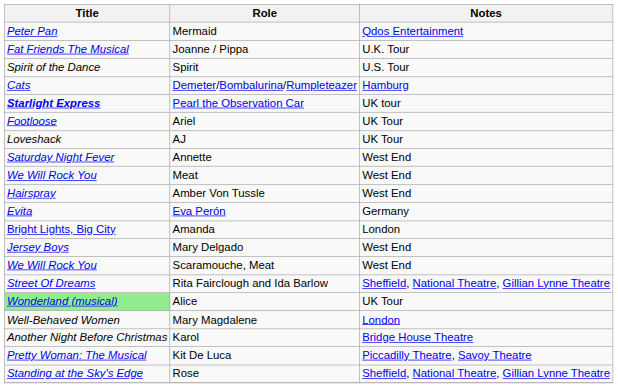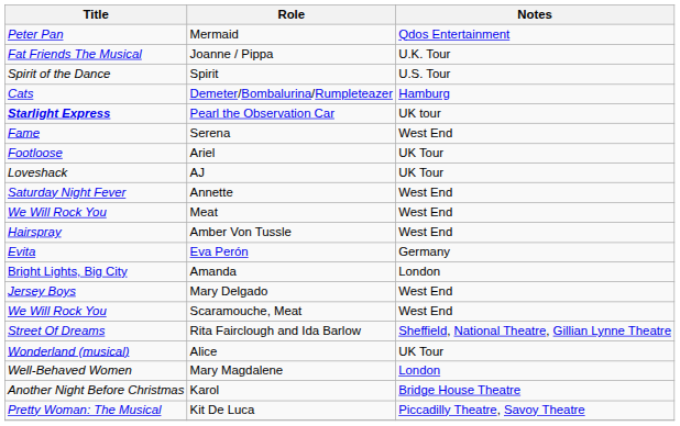 <table class="wikitable sortable">
 <tr>
 <th>Title</th>
 <th>Role</th>
 <th class="unsortable">Notes</th>
 </tr>
 <tr>
 <td><em><a href='#'>Peter Pan</a></em></td>
 <td>Mermaid</td>
 <td><a href='#'>Qdos Entertainment</a></td>
 </tr>
 <tr>
 <td><em><a href='#'>Fat Friends The Musical</a></em></td>
 <td>Joanne / Pippa</td>
 <td>U.K. Tour</td>
 </tr>
 <tr>
 <td><em>Spirit of the Dance</em></td>
 <td>Spirit</td>
 <td>U.S. Tour</td>
 </tr>
 <tr>
 <td><em><a href='#'>Cats</a></em></td>
 <td><a href='#'>Demeter</a>/<a href='#'>Bombalurina</a>/<a href='#'>Rumpleteazer</a></td>
 <td><a href='#'>Hamburg</a></td>
 </tr>
 <tr>
 <td><strong><em><a href='#'>Starlight Express</a></em></strong></td>
 <td><a href='#'>Pearl the Observation Car</a></td>
 <td>UK tour</td>
+</tr>
+<tr>
+<td><em><a href='#'>Fame</a></em></td>
+<td>Serena</td>
+<td>West End</td>
 </tr>
 <tr>
 <td><em><a href='#'>Footloose</a></em></td>
 <td>Ariel</td>
 <td>UK Tour</td>
 </tr>
 <tr>
 <td><em>Loveshack</em></td>
 <td>AJ</td>
 <td>UK Tour</td>
 </tr>
 <tr>
 <td><em><a href='#'>Saturday Night Fever</a></em></td>
 <td>Annette</td>
 <td>West End</td>
 </tr>
 <tr>
 <td><em><a href='#'>We Will Rock You</a></em></td>
 <td>Meat</td>
 <td>West End</td>
 </tr>
 <tr>
 <td><em><a href='#'>Hairspray</a></em></td>
 <td>Amber Von Tussle</td>
 <td>West End</td>
 </tr>
 <tr>
 <td><em><a href='#'>Evita</a></em></td>
 <td><a href='#'>Eva Perón</a></td>
 <td>Germany</td>
 </tr>
 <tr>
 <td><a href='#'>Bright Lights, Big City</a></td>
 <td>Amanda</td>
 <td>London</td>
 </tr>
 <tr>
 <td><em><a href='#'>Jersey Boys</a></em></td>
 <td>Mary Delgado</td>
 <td>West End</td>
 </tr>
 <tr>
 <td><em><a href='#'>We Will Rock You</a></em></td>
 <td>Scaramouche, Meat</td>
 <td>West End</td>
 </tr>
 <tr>
 <td><em><a href='#'>Street Of Dreams</a></em></td>
 <td>Rita Fairclough and Ida Barlow</td>
 <td><a href='#'>Sheffield</a>, <a href='#'>National Theatre</a>, <a href='#'>Gillian Lynne Theatre</a></td>
 </tr>
 <tr>
-<td style="background: lightgreen;"><em><a href='#'>Wonderland (musical)</a></em></td>
+<td><em><a href='#'>Wonderland (musical)</a></em></td>
 <td>Alice</td>
 <td>UK Tour</td>
 </tr>
 <tr>
 <td><em>Well-Behaved Women</em></td>
 <td>Mary Magdalene</td>
 <td><a href='#'>London</a></td>
 </tr>
 <tr>
 <td><em>Another Night Before Christmas</em></td>
 <td>Karol</td>
 <td><a href='#'>Bridge House Theatre</a></td>
 </tr>
 <tr>
 <td><em> <a href='#'>Pretty Woman: The Musical</a></em></td>
 <td>Kit De Luca</td>
 <td><a href='#'>Piccadilly Theatre</a>, <a href='#'>Savoy Theatre</a></td>
 </tr>
 <tr>
-<td><a href='#'><em>Standing at the Sky's Edge</em></a></td>
-<td>Rose</td>
-<td><a href='#'>Sheffield</a>, <a href='#'>National Theatre</a>, <a href='#'>Gillian Lynne Theatre</a></td>
-</tr>
-<tr>
 </tr>
 </table>
